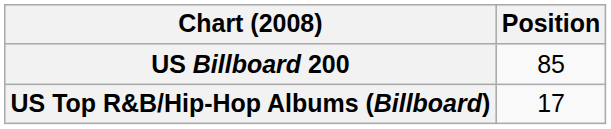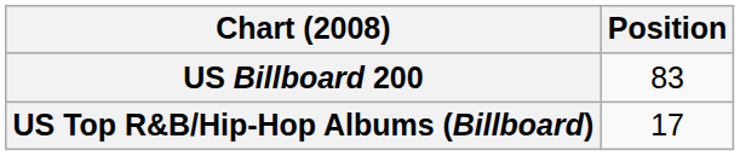 <table class="wikitable sortable plainrowheaders" style="text-align:center">
 <tr>
 <th scope="col">Chart (2008)</th>
 <th scope="col">Position</th>
 </tr>
 <tr>
 <th scope="row">US <em>Billboard</em> 200</th>
-<td>85</td>
+<td>83</td>
 </tr>
 <tr>
 <th scope="row">US Top R&B/Hip-Hop Albums (<em>Billboard</em>)</th>
 <td>17</td>
 </tr>
 </table>
